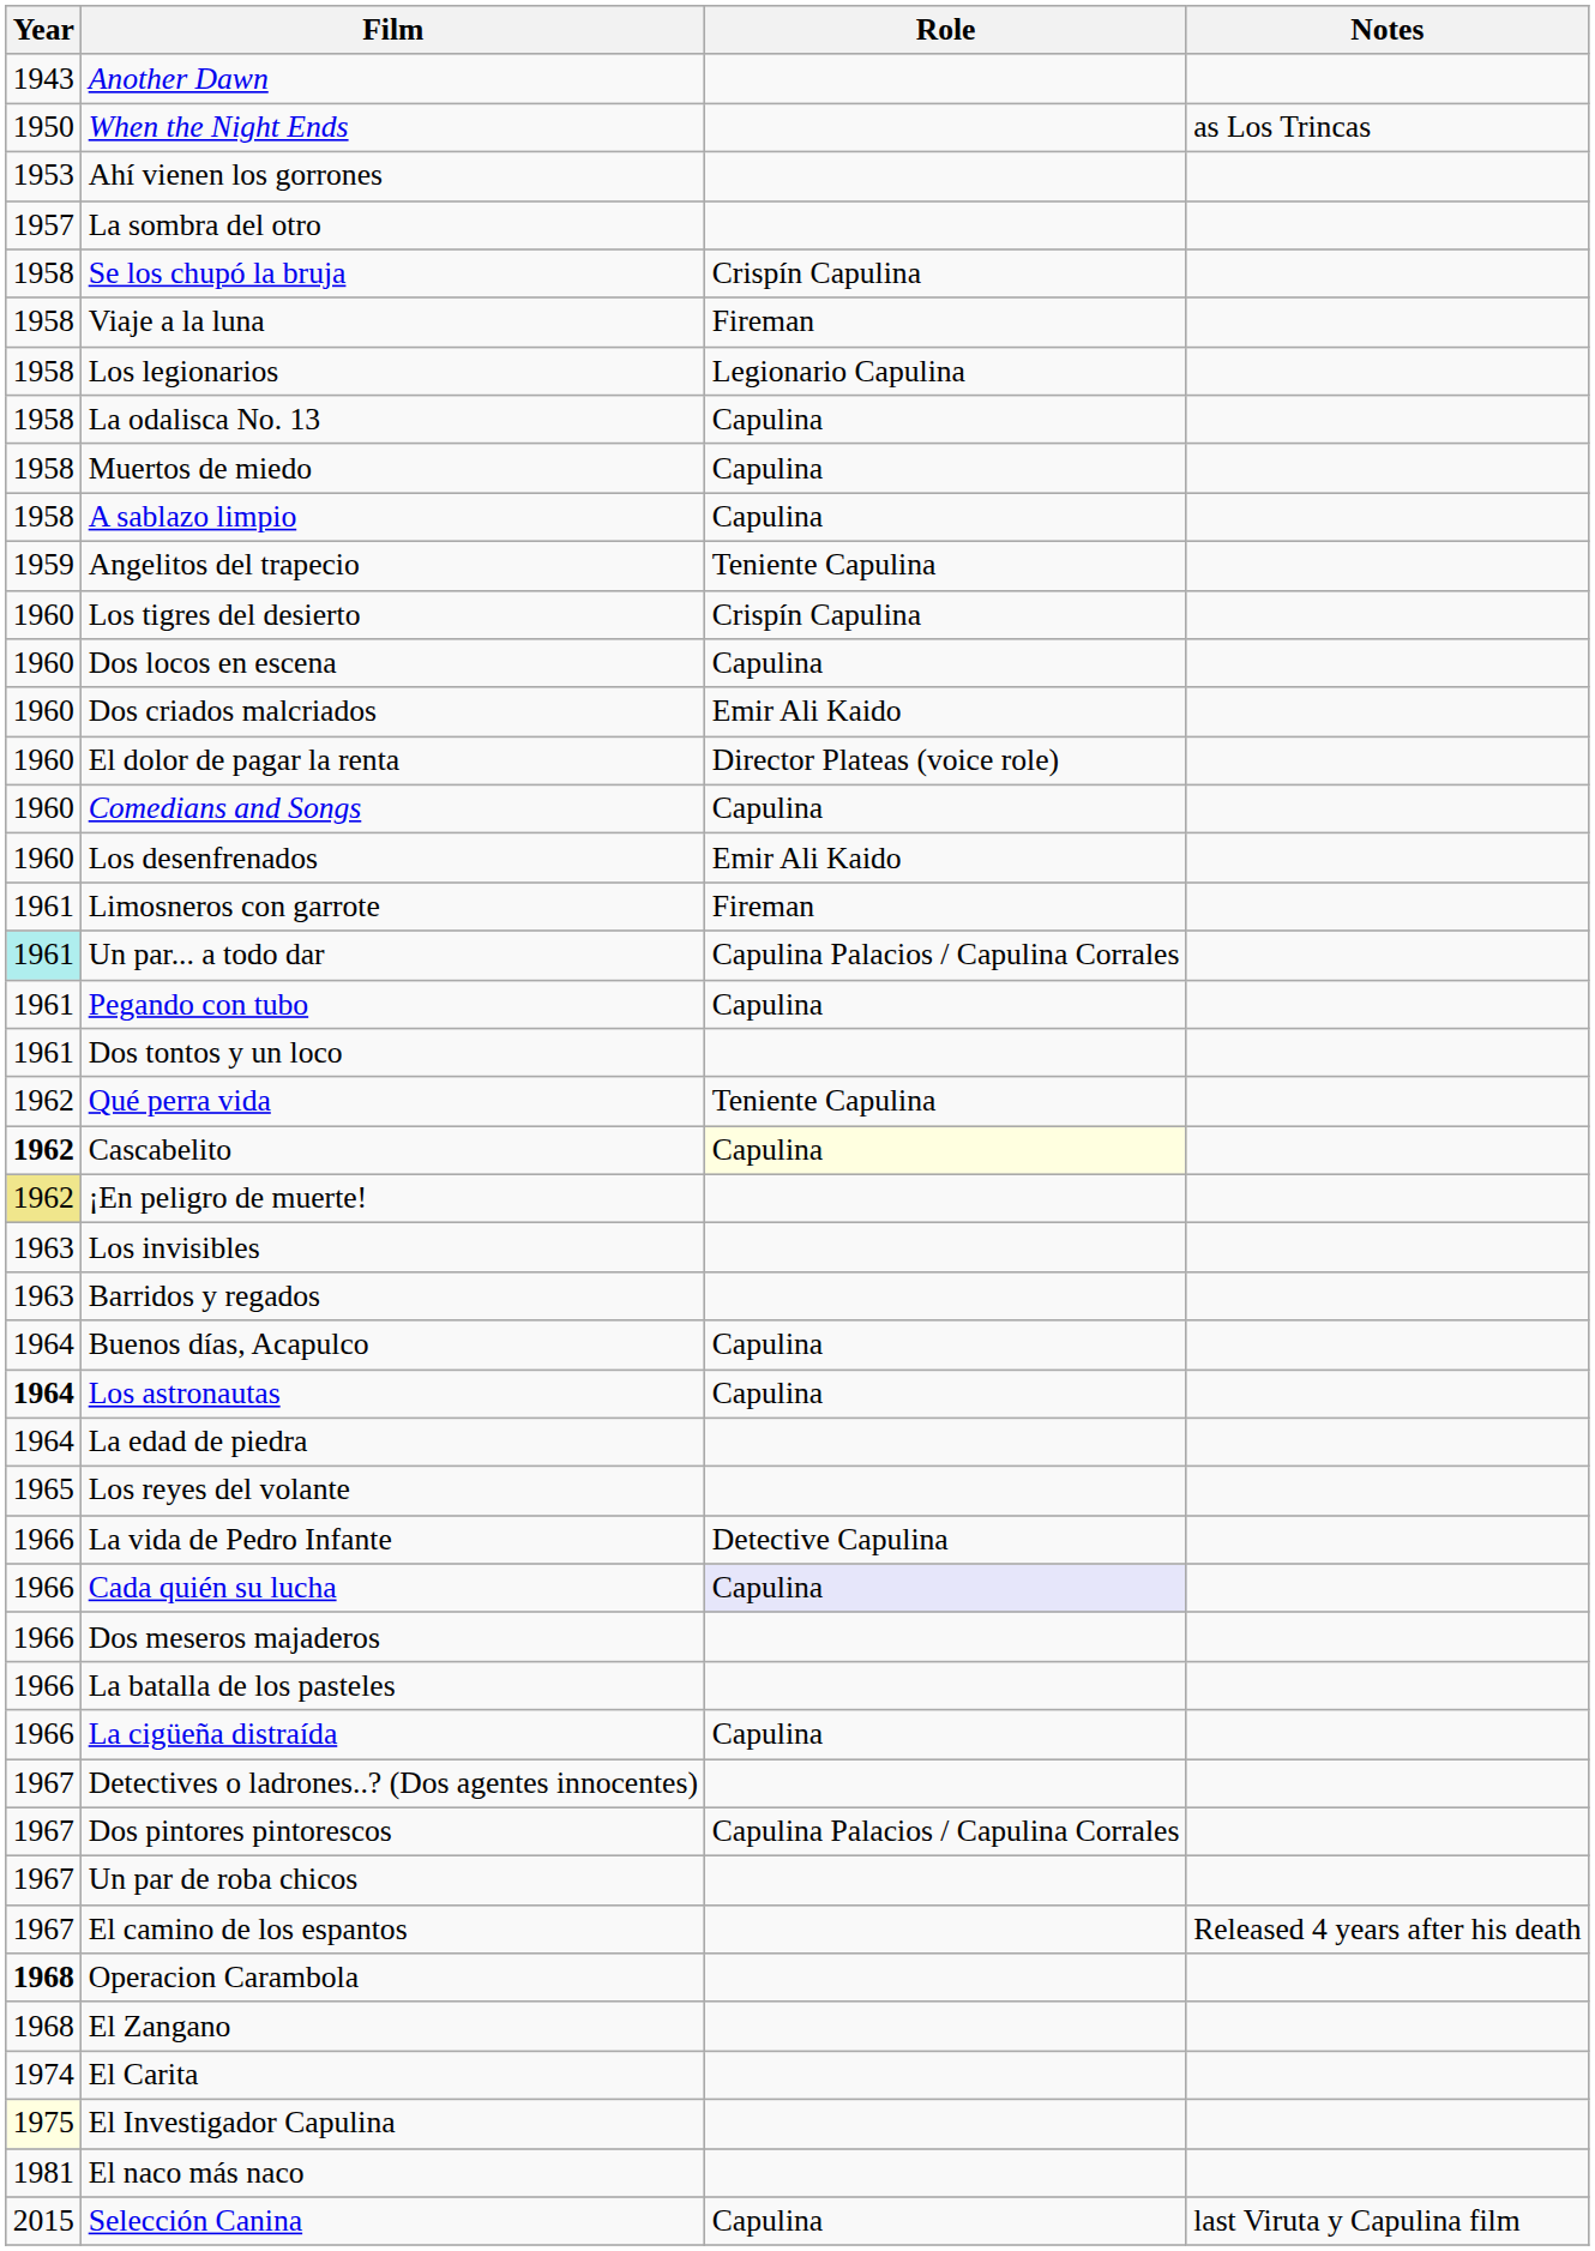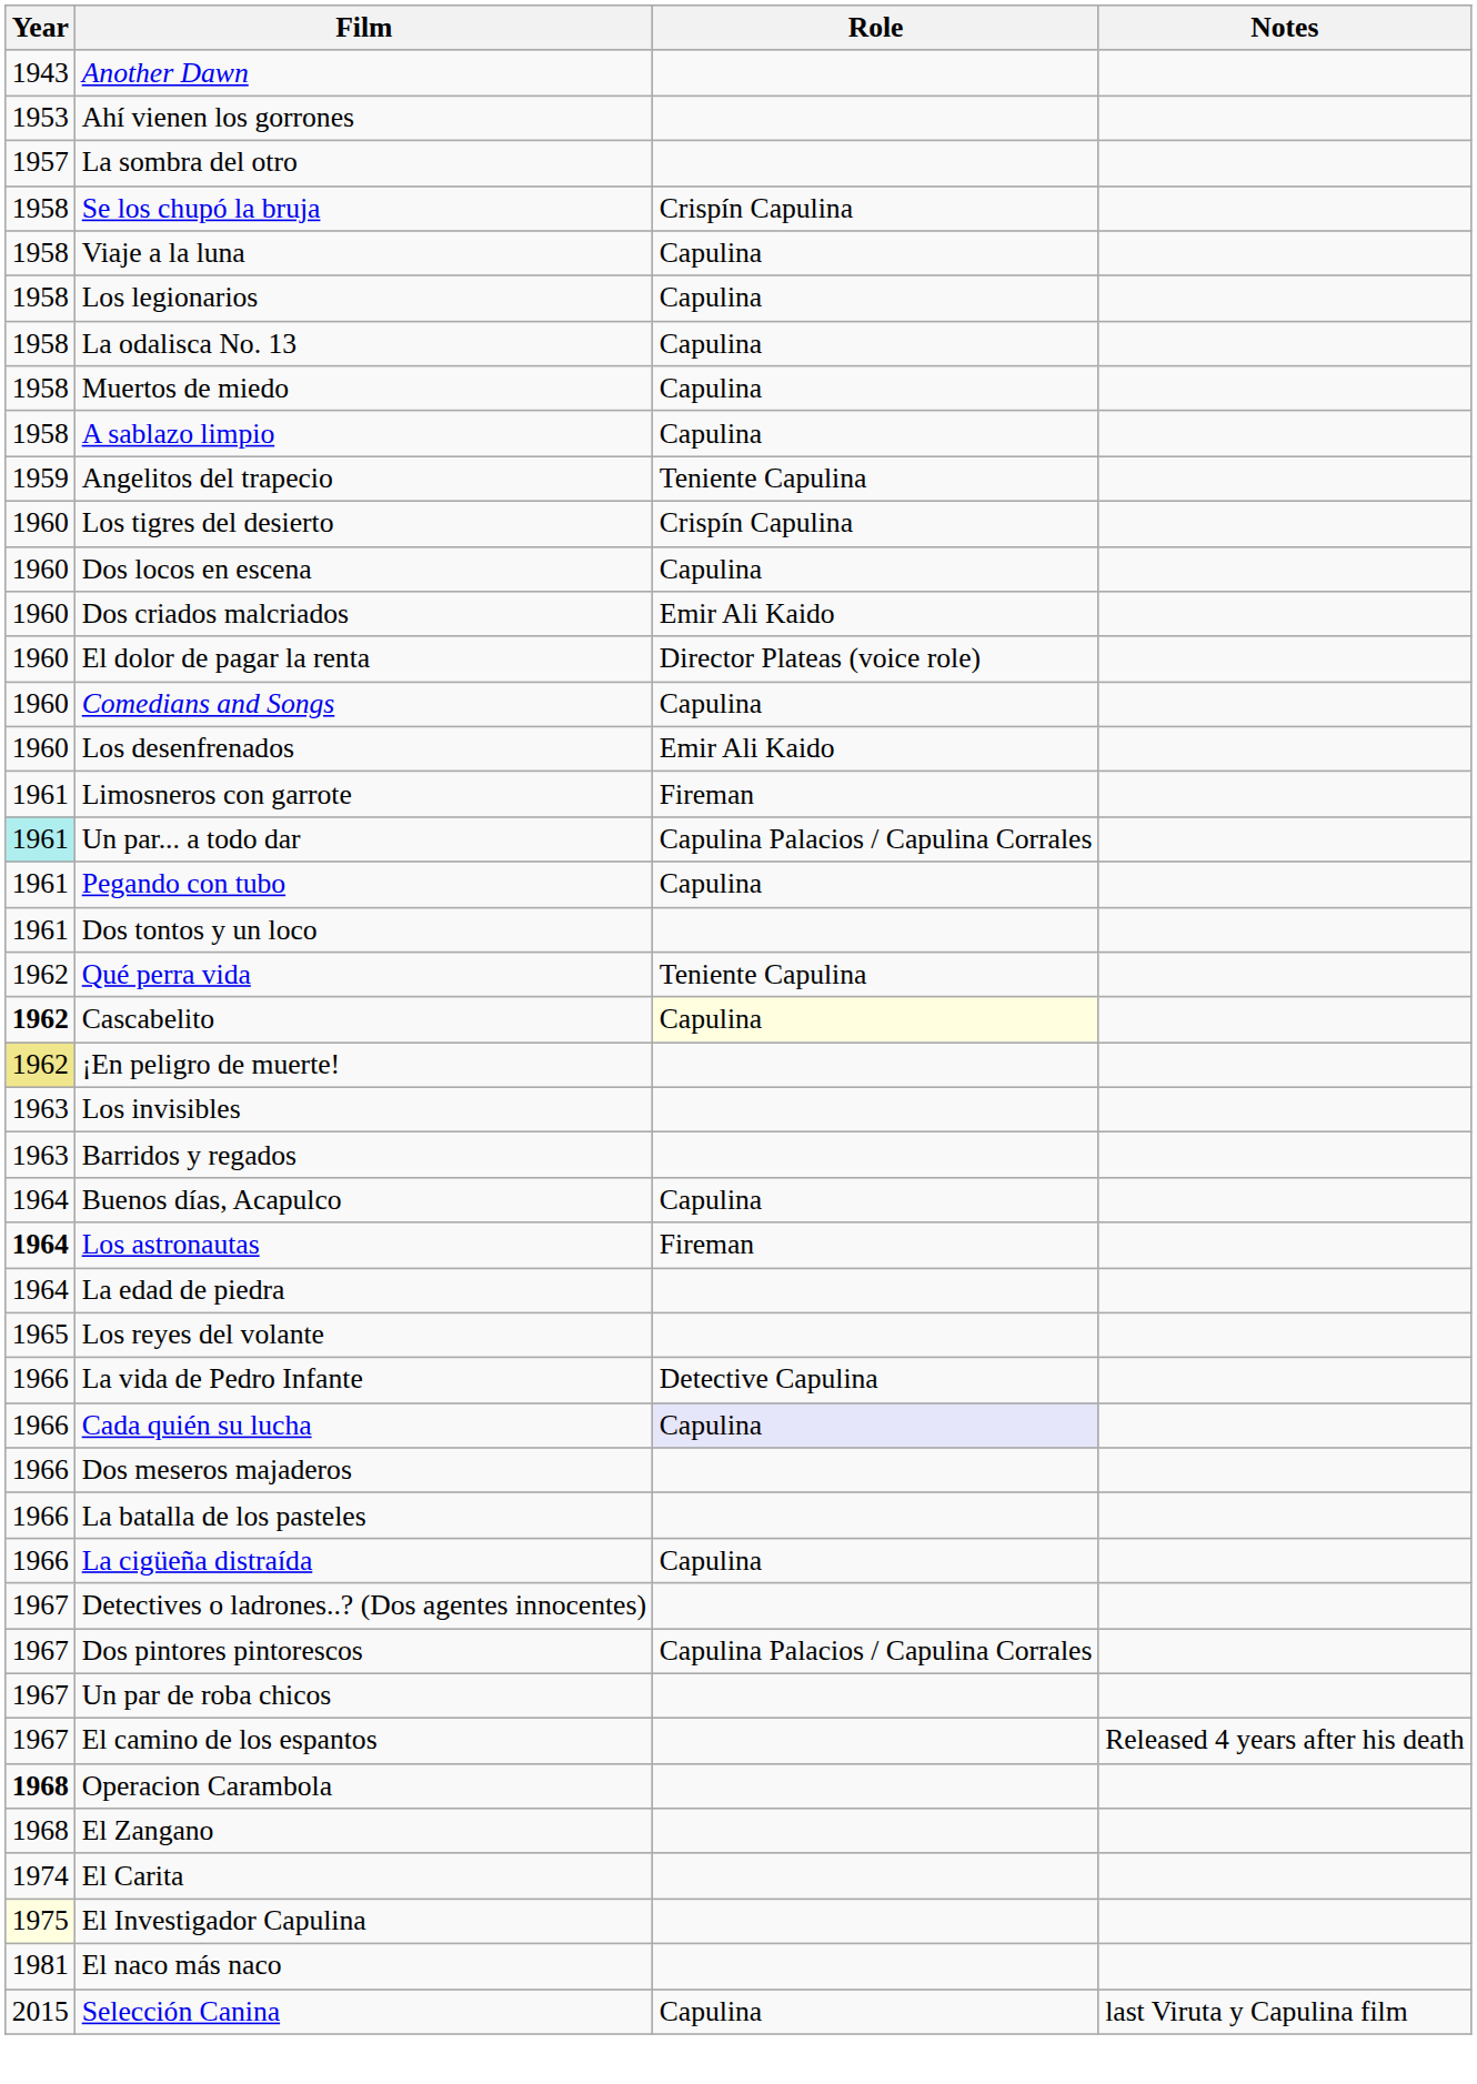 <table class="wikitable">
 <tr>
 <th>Year</th>
 <th>Film</th>
 <th>Role</th>
 <th>Notes</th>
 </tr>
 <tr>
 <td>1943</td>
 <td><em><a href='#'>Another Dawn</a></em></td>
 <td></td>
 <td></td>
-</tr>
-<tr>
-<td>1950</td>
-<td><em><a href='#'>When the Night Ends</a></em></td>
-<td></td>
-<td>as Los Trincas</td>
 </tr>
 <tr>
 <td>1953</td>
 <td>Ahí vienen los gorrones</td>
 <td></td>
 <td></td>
 </tr>
 <tr>
 <td>1957</td>
 <td>La sombra del otro</td>
 <td></td>
 <td></td>
 </tr>
 <tr>
 <td>1958</td>
 <td><a href='#'>Se los chupó la bruja</a></td>
 <td>Crispín Capulina</td>
 <td></td>
 </tr>
 <tr>
 <td>1958</td>
 <td>Viaje a la luna</td>
-<td>Fireman</td>
+<td>Capulina</td>
 <td></td>
 </tr>
 <tr>
 <td>1958</td>
 <td>Los legionarios</td>
-<td>Legionario Capulina</td>
+<td>Capulina</td>
 <td></td>
 </tr>
 <tr>
 <td>1958</td>
 <td>La odalisca No. 13</td>
 <td>Capulina</td>
 <td></td>
 </tr>
 <tr>
 <td>1958</td>
 <td>Muertos de miedo</td>
 <td>Capulina</td>
 <td></td>
 </tr>
 <tr>
 <td>1958</td>
 <td><a href='#'>A sablazo limpio</a></td>
 <td>Capulina</td>
 <td></td>
 </tr>
 <tr>
 <td>1959</td>
 <td>Angelitos del trapecio</td>
 <td>Teniente Capulina</td>
 <td></td>
 </tr>
 <tr>
 <td>1960</td>
 <td>Los tigres del desierto</td>
 <td>Crispín Capulina</td>
 <td></td>
 </tr>
 <tr>
 <td>1960</td>
 <td>Dos locos en escena</td>
 <td>Capulina</td>
 <td></td>
 </tr>
 <tr>
 <td>1960</td>
 <td>Dos criados malcriados</td>
 <td>Emir Ali Kaido</td>
 <td></td>
 </tr>
 <tr>
 <td>1960</td>
 <td>El dolor de pagar la renta</td>
 <td>Director Plateas (voice role)</td>
 <td></td>
 </tr>
 <tr>
 <td>1960</td>
 <td><em><a href='#'>Comedians and Songs</a></em></td>
 <td>Capulina</td>
 <td></td>
 </tr>
 <tr>
 <td>1960</td>
 <td>Los desenfrenados</td>
 <td>Emir Ali Kaido</td>
 <td></td>
 </tr>
 <tr>
 <td>1961</td>
 <td>Limosneros con garrote</td>
 <td>Fireman</td>
 <td></td>
 </tr>
 <tr>
 <td style="background: paleturquoise;">1961</td>
 <td>Un par... a todo dar</td>
 <td>Capulina Palacios / Capulina Corrales</td>
 <td></td>
 </tr>
 <tr>
 <td>1961</td>
 <td><a href='#'>Pegando con tubo</a></td>
 <td>Capulina</td>
 <td></td>
 </tr>
 <tr>
 <td>1961</td>
 <td>Dos tontos y un loco</td>
 <td></td>
 <td></td>
 </tr>
 <tr>
 <td>1962</td>
 <td><a href='#'>Qué perra vida</a></td>
 <td>Teniente Capulina</td>
 <td></td>
 </tr>
 <tr>
 <td><strong>1962</strong></td>
 <td>Cascabelito</td>
 <td style="background: lightyellow;">Capulina</td>
 <td></td>
 </tr>
 <tr>
 <td style="background: khaki;">1962</td>
 <td>¡En peligro de muerte!</td>
 <td></td>
 <td></td>
 </tr>
 <tr>
 <td>1963</td>
 <td>Los invisibles</td>
 <td></td>
 <td></td>
 </tr>
 <tr>
 <td>1963</td>
 <td>Barridos y regados</td>
 <td></td>
 <td></td>
 </tr>
 <tr>
 <td>1964</td>
 <td>Buenos días, Acapulco</td>
 <td>Capulina</td>
 <td></td>
 </tr>
 <tr>
 <td><strong>1964</strong></td>
 <td><a href='#'>Los astronautas</a></td>
-<td>Capulina</td>
+<td>Fireman</td>
 <td></td>
 </tr>
 <tr>
 <td>1964</td>
 <td>La edad de piedra</td>
 <td></td>
 <td></td>
 </tr>
 <tr>
 <td>1965</td>
 <td>Los reyes del volante</td>
 <td></td>
 <td></td>
 </tr>
 <tr>
 <td>1966</td>
 <td>La vida de Pedro Infante</td>
 <td>Detective Capulina</td>
 <td></td>
 </tr>
 <tr>
 <td>1966</td>
 <td><a href='#'>Cada quién su lucha</a></td>
 <td style="background: lavender;">Capulina</td>
 <td></td>
 </tr>
 <tr>
 <td>1966</td>
 <td>Dos meseros majaderos</td>
 <td></td>
 <td></td>
 </tr>
 <tr>
 <td>1966</td>
 <td>La batalla de los pasteles</td>
 <td></td>
 <td></td>
 </tr>
 <tr>
 <td>1966</td>
 <td><a href='#'>La cigüeña distraída</a></td>
 <td>Capulina</td>
 <td></td>
 </tr>
 <tr>
 <td>1967</td>
 <td>Detectives o ladrones..? (Dos agentes innocentes)</td>
 <td></td>
 <td></td>
 </tr>
 <tr>
 <td>1967</td>
 <td>Dos pintores pintorescos</td>
 <td>Capulina Palacios / Capulina Corrales</td>
 <td></td>
 </tr>
 <tr>
 <td>1967</td>
 <td>Un par de roba chicos</td>
 <td></td>
 <td></td>
 </tr>
 <tr>
 <td>1967</td>
 <td>El camino de los espantos</td>
 <td></td>
 <td>Released 4 years after his death</td>
 </tr>
 <tr>
 <td><strong>1968</strong></td>
 <td>Operacion Carambola</td>
 <td></td>
 <td></td>
 </tr>
 <tr>
 <td>1968</td>
 <td>El Zangano</td>
 <td></td>
 <td></td>
 </tr>
 <tr>
 <td>1974</td>
 <td>El Carita</td>
 <td></td>
 <td></td>
 </tr>
 <tr>
 <td style="background: lightyellow;">1975</td>
 <td>El Investigador Capulina</td>
 <td></td>
 <td></td>
 </tr>
 <tr>
 <td>1981</td>
 <td>El naco más naco</td>
 <td></td>
 <td></td>
 </tr>
 <tr>
 <td>2015</td>
 <td><a href='#'>Selección Canina</a></td>
 <td>Capulina</td>
 <td>last Viruta y Capulina film</td>
 </tr>
 </table>
